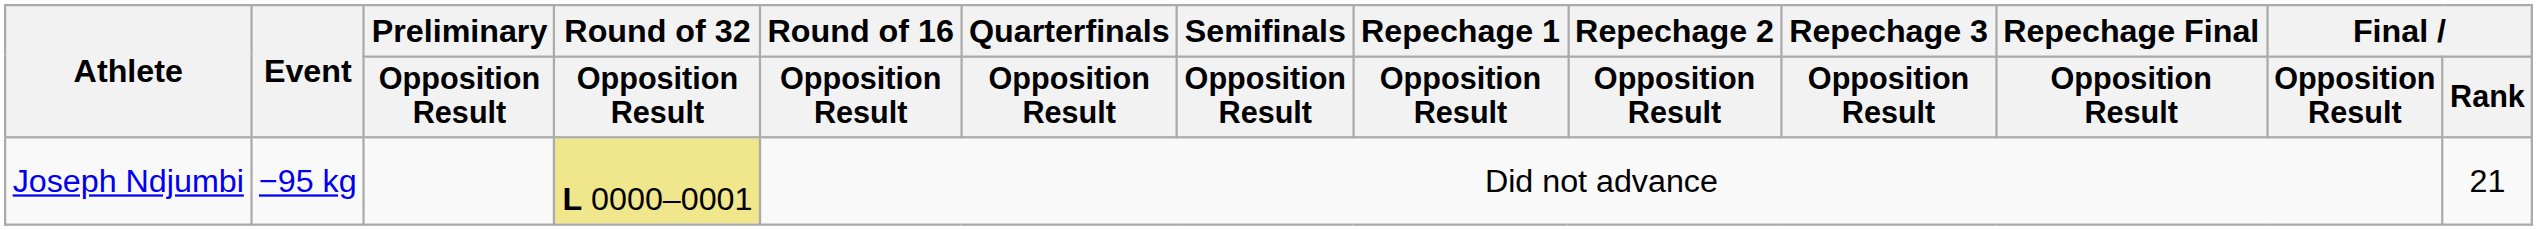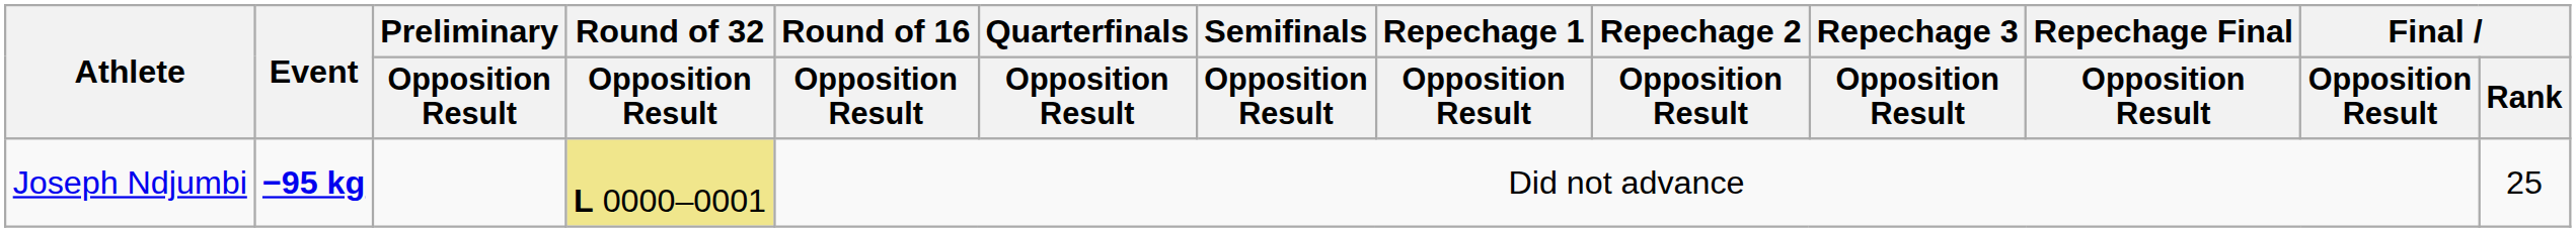 <table class="wikitable" style="font-size:90%">
 <tr>
 <th rowspan="2">Athlete</th>
 <th rowspan="2">Event</th>
 <th>Preliminary</th>
 <th>Round of 32</th>
 <th>Round of 16</th>
 <th>Quarterfinals</th>
 <th>Semifinals</th>
 <th>Repechage 1</th>
 <th>Repechage 2</th>
 <th>Repechage 3</th>
 <th>Repechage Final</th>
 <th colspan=2>Final / </th>
 </tr>
 <tr style="font-size:95%">
 <th>Opposition<br>Result</th>
 <th>Opposition<br>Result</th>
 <th>Opposition<br>Result</th>
 <th>Opposition<br>Result</th>
 <th>Opposition<br>Result</th>
 <th>Opposition<br>Result</th>
 <th>Opposition<br>Result</th>
 <th>Opposition<br>Result</th>
 <th>Opposition<br>Result</th>
 <th>Opposition<br>Result</th>
 <th>Rank</th>
 </tr>
 <tr align=center>
 <td align=left><a href='#'>Joseph Ndjumbi</a></td>
-<td align=left><a href='#'>−95 kg</a></td>
+<td align=left><strong><a href='#'>−95 kg</a></strong></td>
 <td></td>
 <td style="background: khaki;"><br><strong>L</strong> 0000–0001</td>
 <td colspan= 8>Did not advance</td>
-<td>21</td>
+<td>25</td>
 </tr>
 </table>
